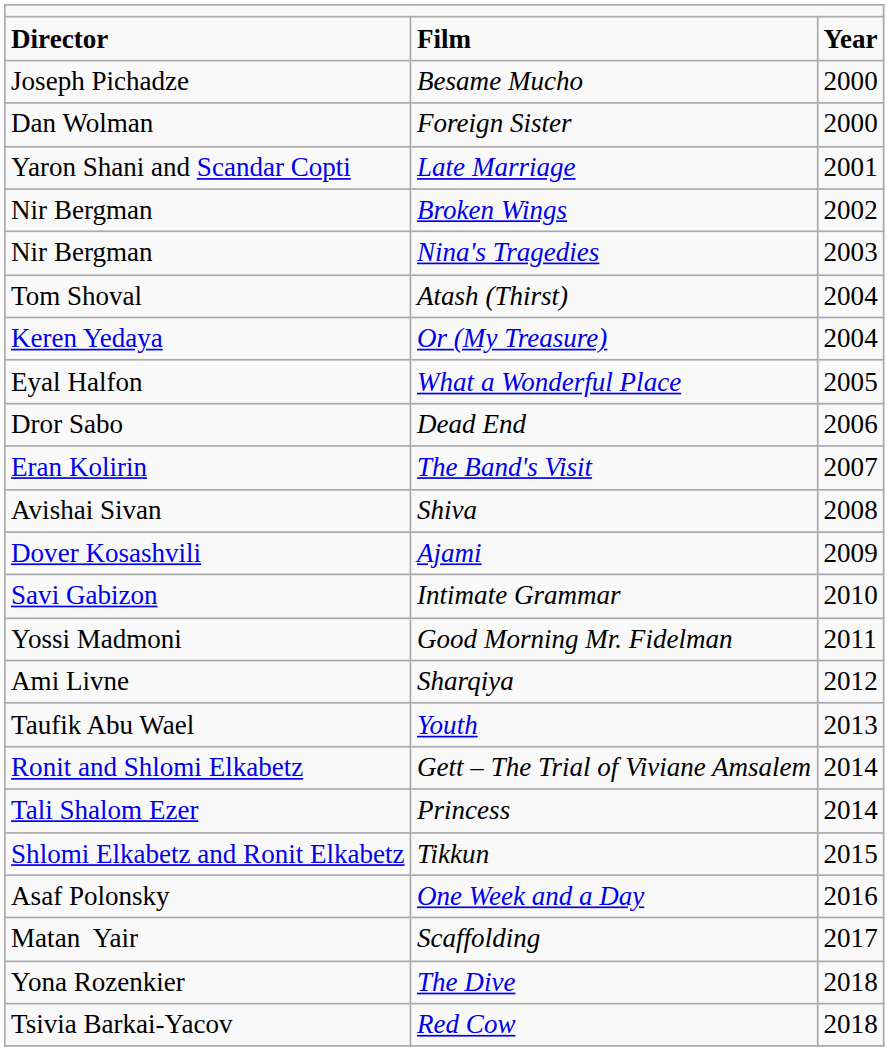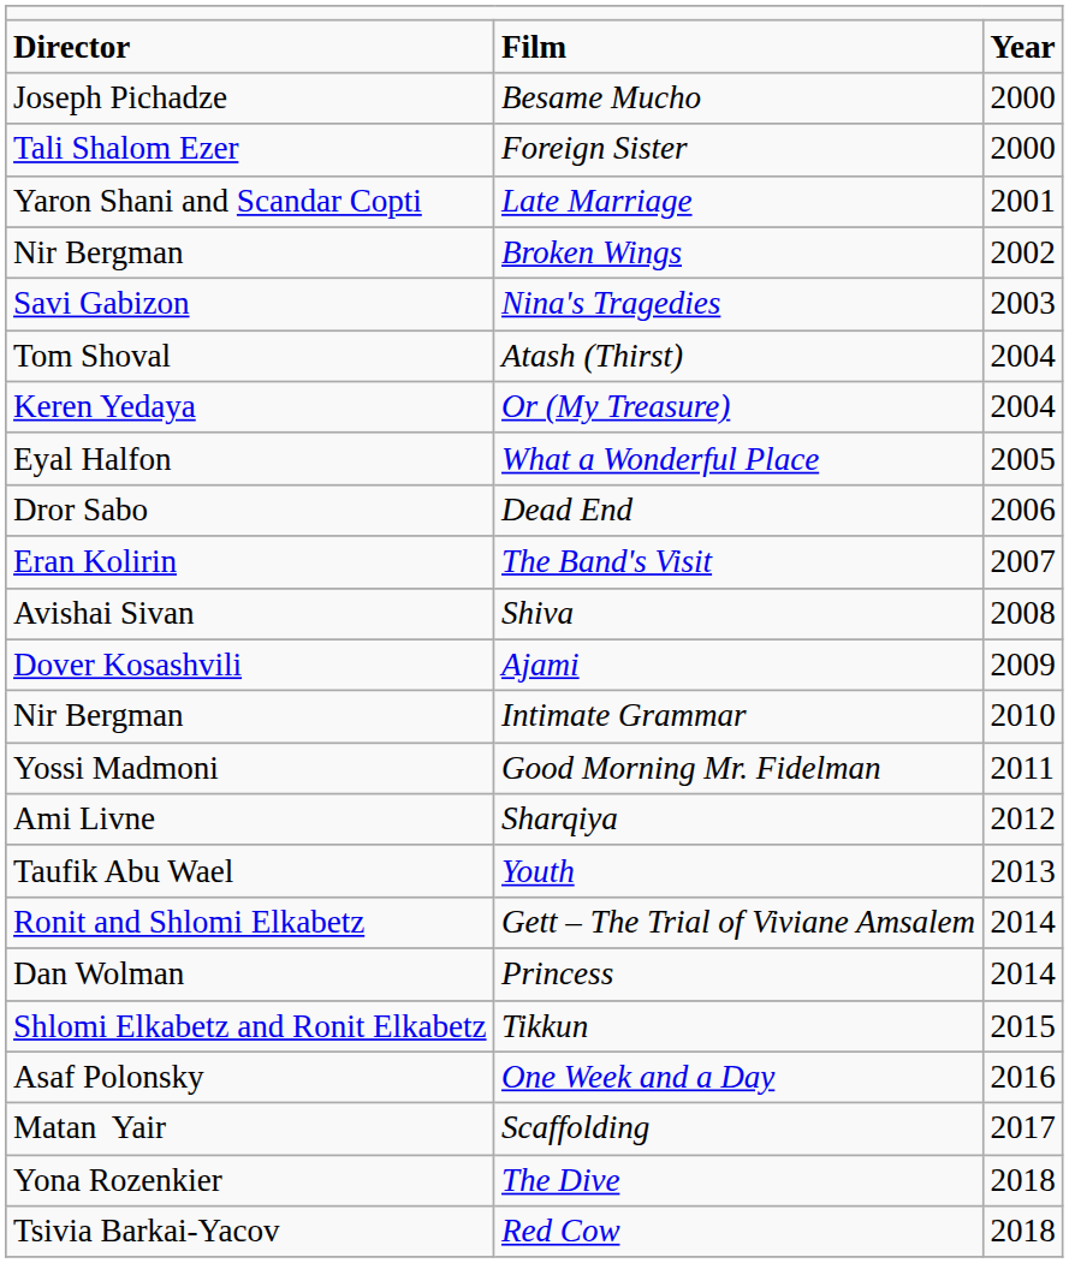 <table class="wikitable sortable mw-collapsible mw-collapsed">
 <tr>
 <td colspan="3"></td>
 </tr>
 <tr>
 <td><strong>Director</strong></td>
 <td><strong>Film</strong></td>
 <td><strong>Year</strong></td>
 </tr>
 <tr>
 <td>Joseph Pichadze</td>
 <td><em>Besame Mucho</em></td>
 <td>2000</td>
 </tr>
 <tr>
-<td>Dan Wolman</td>
+<td><a href='#'>Tali Shalom Ezer</a></td>
 <td><em>Foreign Sister</em></td>
 <td>2000</td>
 </tr>
 <tr>
 <td>Yaron Shani and  <a href='#'>Scandar Copti</a></td>
 <td><em><a href='#'>Late Marriage</a></em></td>
 <td>2001</td>
 </tr>
 <tr>
 <td>Nir Bergman</td>
 <td><em><a href='#'>Broken Wings</a></em></td>
 <td>2002</td>
 </tr>
 <tr>
-<td>Nir Bergman</td>
+<td><a href='#'>Savi Gabizon</a></td>
 <td><em><a href='#'>Nina's Tragedies</a></em></td>
 <td>2003</td>
 </tr>
 <tr>
 <td>Tom Shoval</td>
 <td><em>Atash (Thirst)</em></td>
 <td>2004</td>
 </tr>
 <tr>
 <td><a href='#'>Keren Yedaya</a></td>
 <td><em><a href='#'>Or (My Treasure)</a></em></td>
 <td>2004</td>
 </tr>
 <tr>
 <td>Eyal Halfon</td>
 <td><em><a href='#'>What a Wonderful Place</a></em></td>
 <td>2005</td>
 </tr>
 <tr>
 <td>Dror Sabo</td>
 <td><em>Dead End</em></td>
 <td>2006</td>
 </tr>
 <tr>
 <td><a href='#'>Eran Kolirin</a></td>
 <td><em><a href='#'>The Band's Visit</a></em></td>
 <td>2007</td>
 </tr>
 <tr>
 <td>Avishai Sivan</td>
 <td><em>Shiva</em></td>
 <td>2008</td>
 </tr>
 <tr>
 <td><a href='#'>Dover Kosashvili</a></td>
 <td><em><a href='#'>Ajami</a></em></td>
 <td>2009</td>
 </tr>
 <tr>
-<td><a href='#'>Savi Gabizon</a></td>
+<td>Nir Bergman</td>
 <td><em>Intimate Grammar</em></td>
 <td>2010</td>
 </tr>
 <tr>
 <td>Yossi Madmoni</td>
 <td><em>Good Morning Mr.  Fidelman</em></td>
 <td>2011</td>
 </tr>
 <tr>
 <td>Ami Livne</td>
 <td><em>Sharqiya</em></td>
 <td>2012</td>
 </tr>
 <tr>
 <td>Taufik Abu Wael</td>
 <td><em><a href='#'>Youth</a></em></td>
 <td>2013</td>
 </tr>
 <tr>
 <td><a href='#'>Ronit and Shlomi Elkabetz</a></td>
 <td><em>Gett – The Trial  of Viviane Amsalem</em></td>
 <td>2014</td>
 </tr>
 <tr>
-<td><a href='#'>Tali Shalom Ezer</a></td>
+<td>Dan Wolman</td>
 <td><em>Princess</em></td>
 <td>2014</td>
 </tr>
 <tr>
 <td><a href='#'>Shlomi Elkabetz and Ronit Elkabetz</a></td>
 <td><em>Tikkun</em></td>
 <td>2015</td>
 </tr>
 <tr>
 <td>Asaf Polonsky</td>
 <td><em><a href='#'>One Week and a Day</a></em></td>
 <td>2016</td>
 </tr>
 <tr>
 <td>Matan  Yair</td>
 <td><em>Scaffolding</em></td>
 <td>2017</td>
 </tr>
 <tr>
 <td>Yona Rozenkier</td>
 <td><em><a href='#'>The Dive</a></em></td>
 <td>2018</td>
 </tr>
 <tr>
 <td>Tsivia Barkai-Yacov</td>
 <td><em><a href='#'>Red Cow</a></em></td>
 <td>2018</td>
 </tr>
 </table>
